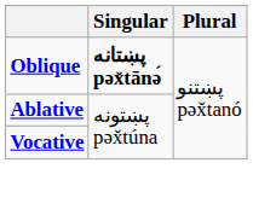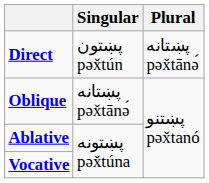 <table class="wikitable">
 <tr>
 <th></th>
 <th>Singular</th>
 <th>Plural</th>
 </tr>
 <tr>
+<td><strong><a href='#'>Direct</a></strong></td>
+<td>پښتون<br>pəx̌tún</td>
+<td>پښتانه<br>pəx̌tānə́</td>
+</tr>
+<tr>
 <td><strong><a href='#'>Oblique</a></strong></td>
-<td><strong>پښتانه<br>pəx̌tānə́</strong></td>
+<td>پښتانه<br>pəx̌tānə́</td>
 <td rowspan="3">پښتنو<br>pəx̌tanó</td>
 </tr>
 <tr>
 <td><strong><a href='#'>Ablative</a></strong></td>
 <td rowspan="2">پښتونه<br>pəx̌túna</td>
 </tr>
 <tr>
 <td><strong><a href='#'>Vocative</a></strong></td>
 </tr>
 </table>
